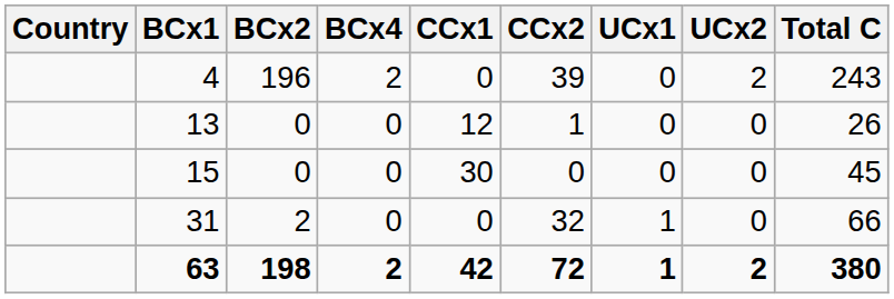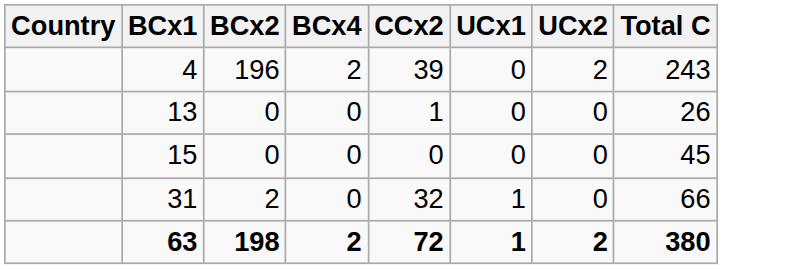 <table class="wikitable mw-datatable sortable">
 <tr>
 <th>Country</th>
 <th>BCx1</th>
 <th>BCx2</th>
 <th>BCx4</th>
-<th>CCx1</th>
 <th>CCx2</th>
 <th>UCx1</th>
 <th>UCx2</th>
 <th>Total C</th>
 </tr>
 <tr>
 <td></td>
 <td align=right>4</td>
 <td align=right>196</td>
 <td align=right>2</td>
-<td align=right>0</td>
 <td align=right>39</td>
 <td align=right>0</td>
 <td align=right>2</td>
 <td align=right>243</td>
 </tr>
 <tr>
 <td></td>
 <td align=right>13</td>
 <td align=right>0</td>
 <td align=right>0</td>
-<td align=right>12</td>
 <td align=right>1</td>
 <td align=right>0</td>
 <td align=right>0</td>
 <td align=right>26</td>
 </tr>
 <tr>
 <td></td>
 <td align=right>15</td>
 <td align=right>0</td>
 <td align=right>0</td>
-<td align=right>30</td>
 <td align=right>0</td>
 <td align=right>0</td>
 <td align=right>0</td>
 <td align=right>45</td>
 </tr>
 <tr>
 <td></td>
 <td align=right>31</td>
 <td align=right>2</td>
-<td align=right>0</td>
 <td align=right>0</td>
 <td align=right>32</td>
 <td align=right>1</td>
 <td align=right>0</td>
 <td align=right>66</td>
 </tr>
 <tr class="sortbottom" style="font-weight:bold">
 <td></td>
 <td align=right>63</td>
 <td align=right>198</td>
 <td align=right>2</td>
-<td align=right>42</td>
 <td align=right>72</td>
 <td align=right>1</td>
 <td align=right>2</td>
 <td align=right>380</td>
 </tr>
 </table>
